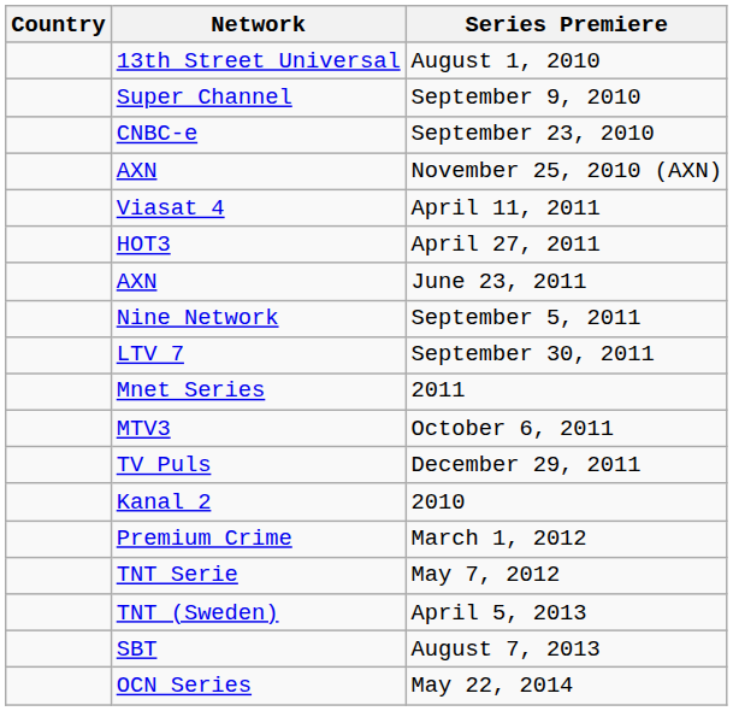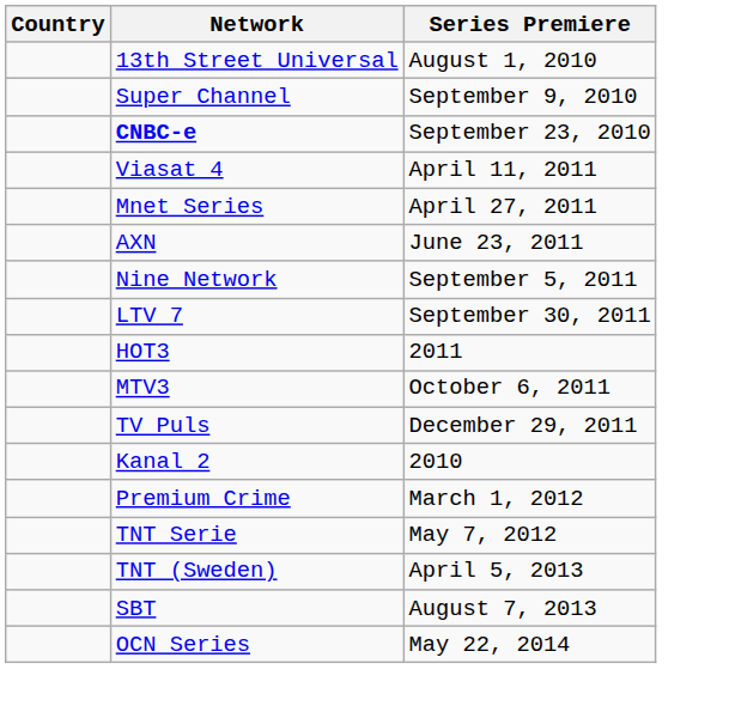 <table class="wikitable">
 <tr>
 <th>Country</th>
 <th>Network</th>
 <th>Series Premiere</th>
 </tr>
 <tr>
 <td></td>
 <td><a href='#'>13th Street Universal</a></td>
 <td>August 1, 2010</td>
 </tr>
 <tr>
 <td></td>
 <td><a href='#'>Super Channel</a></td>
 <td>September 9, 2010</td>
 </tr>
 <tr>
 <td></td>
-<td><a href='#'>CNBC-e</a></td>
+<td><strong><a href='#'>CNBC-e</a></strong></td>
 <td>September 23, 2010</td>
-</tr>
-<tr>
-<td></td>
-<td><a href='#'>AXN</a></td>
-<td>November 25, 2010 (AXN)</td>
 </tr>
 <tr>
 <td></td>
 <td><a href='#'>Viasat 4</a></td>
 <td>April 11, 2011</td>
 </tr>
 <tr>
 <td></td>
-<td><a href='#'>HOT3</a></td>
+<td><a href='#'>Mnet Series</a></td>
 <td>April 27, 2011</td>
 </tr>
 <tr>
 <td></td>
 <td><a href='#'>AXN</a></td>
 <td>June 23, 2011</td>
 </tr>
 <tr>
 <td></td>
 <td><a href='#'>Nine Network</a></td>
 <td>September 5, 2011</td>
 </tr>
 <tr>
 <td></td>
 <td><a href='#'>LTV 7</a></td>
 <td>September 30, 2011</td>
 </tr>
 <tr>
 <td></td>
-<td><a href='#'>Mnet Series</a></td>
+<td><a href='#'>HOT3</a></td>
 <td>2011</td>
 </tr>
 <tr>
 <td></td>
 <td><a href='#'>MTV3</a></td>
 <td>October 6, 2011</td>
 </tr>
 <tr>
 <td></td>
 <td><a href='#'>TV Puls</a></td>
 <td>December 29, 2011</td>
 </tr>
 <tr>
 <td></td>
 <td><a href='#'>Kanal 2</a></td>
 <td>2010</td>
 </tr>
 <tr>
 <td></td>
 <td><a href='#'>Premium Crime</a></td>
 <td>March 1, 2012</td>
 </tr>
 <tr>
 <td></td>
 <td><a href='#'>TNT Serie</a></td>
 <td>May 7, 2012</td>
 </tr>
 <tr>
 <td></td>
 <td><a href='#'>TNT (Sweden)</a></td>
 <td>April 5, 2013</td>
 </tr>
 <tr>
 <td></td>
 <td><a href='#'>SBT</a></td>
 <td>August 7, 2013</td>
 </tr>
 <tr>
 <td></td>
 <td><a href='#'>OCN Series</a></td>
 <td>May 22, 2014</td>
 </tr>
 </table>
